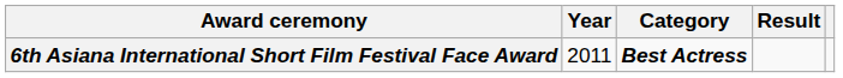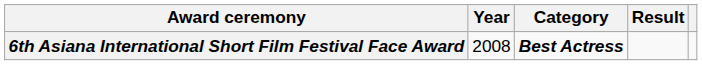 <table class="wikitable plainrowheaders sortable">
 <tr>
 <th scope="col">Award ceremony</th>
 <th scope="col">Year</th>
 <th scope="col">Category</th>
 <th scope="col">Result</th>
 <th scope="col" class="unsortable"></th>
 </tr>
 <tr>
 <th scope="row"><em>6th Asiana International Short Film Festival Face Award</em></th>
-<td>2011</td>
+<td>2008</td>
 <td><strong><em>Best Actress</em></strong></td>
 <td></td>
 <td></td>
 </tr>
 </table>
